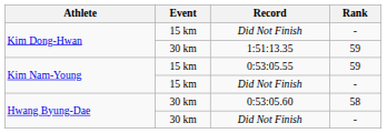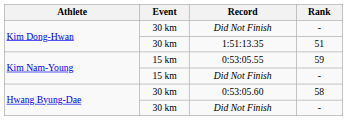 <table class=wikitable style="font-size:90%; text-align:center; width:40%">
 <tr>
 <th>Athlete</th>
 <th>Event</th>
 <th>Record</th>
 <th>Rank</th>
 </tr>
 <tr>
 <td rowspan=2 align=left><a href='#'>Kim Dong-Hwan</a></td>
-<td>15 km</td>
+<td>30 km</td>
 <td><em>Did Not Finish</em></td>
 <td>-</td>
 </tr>
 <tr>
 <td>30 km</td>
 <td>1:51:13.35</td>
-<td>59</td>
+<td>51</td>
 </tr>
 <tr>
 <td rowspan=2 align=left><a href='#'>Kim Nam-Young</a></td>
 <td>15 km</td>
 <td>0:53:05.55</td>
 <td>59</td>
 </tr>
 <tr>
 <td>15 km</td>
 <td><em>Did Not Finish</em></td>
 <td>-</td>
 </tr>
 <tr>
 <td rowspan=2 align=left><a href='#'>Hwang Byung-Dae</a></td>
 <td>30 km</td>
 <td>0:53:05.60</td>
 <td>58</td>
 </tr>
 <tr>
 <td>30 km</td>
 <td><em>Did Not Finish</em></td>
 <td>-</td>
 </tr>
 </table>
